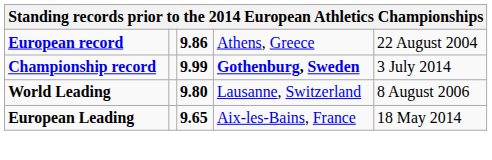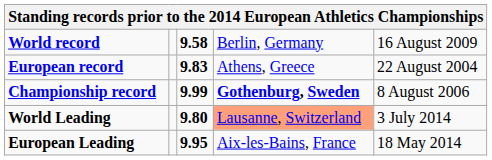 <table class="wikitable">
 <tr>
 <th colspan="5">Standing records prior to the 2014 European Athletics Championships</th>
 </tr>
 <tr>
+<td><strong><a href='#'>World record</a></strong></td>
+<td></td>
+<td><strong>9.58</strong></td>
+<td><a href='#'>Berlin</a>, <a href='#'>Germany</a></td>
+<td>16 August 2009</td>
+</tr>
+<tr>
 <td><strong><a href='#'>European record</a></strong></td>
 <td></td>
-<td><strong>9.86</strong></td>
+<td><strong>9.83</strong></td>
 <td><a href='#'>Athens</a>, <a href='#'>Greece</a></td>
 <td>22 August 2004</td>
 </tr>
 <tr>
 <td><strong><a href='#'>Championship record</a></strong></td>
 <td></td>
 <td><strong>9.99</strong></td>
 <td><strong><a href='#'>Gothenburg</a>, <a href='#'>Sweden</a></strong></td>
-<td>3 July 2014</td>
+<td>8 August 2006</td>
 </tr>
 <tr>
 <td><strong>World Leading</strong></td>
 <td></td>
 <td><strong>9.80</strong></td>
-<td><a href='#'>Lausanne</a>, <a href='#'>Switzerland</a></td>
-<td>8 August 2006</td>
+<td style="background: lightsalmon;"><a href='#'>Lausanne</a>, <a href='#'>Switzerland</a></td>
+<td>3 July 2014</td>
 </tr>
 <tr>
 <td><strong>European Leading</strong></td>
 <td></td>
-<td><strong>9.65</strong></td>
+<td><strong>9.95</strong></td>
 <td><a href='#'>Aix-les-Bains</a>, <a href='#'>France</a></td>
 <td>18 May 2014</td>
 </tr>
 </table>
